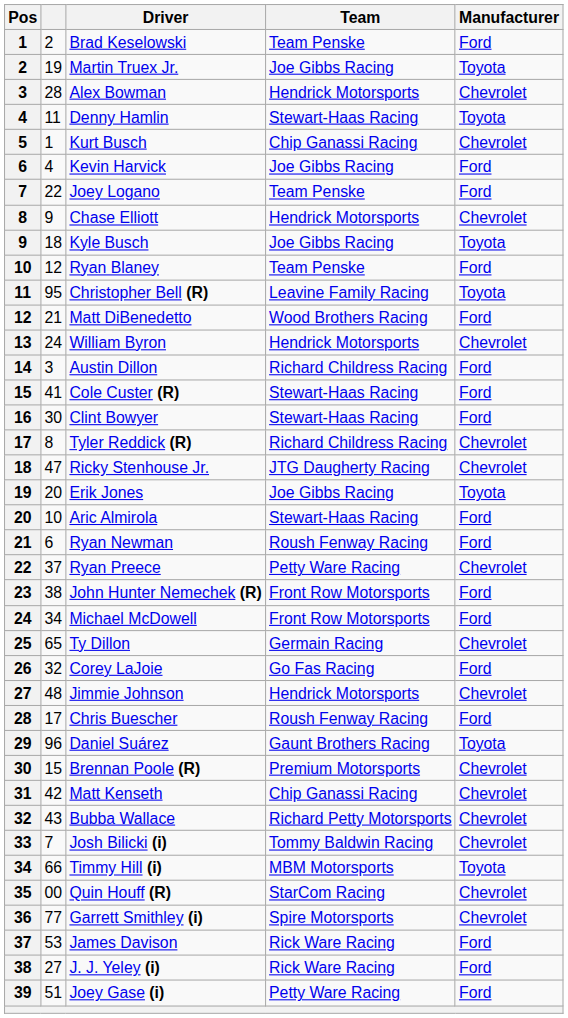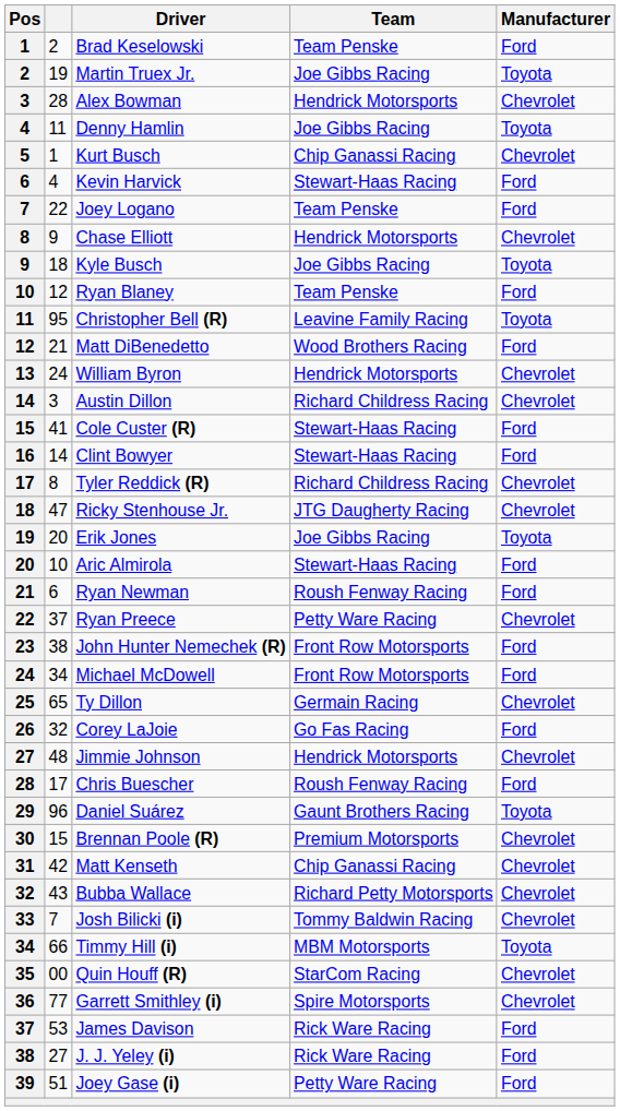 <table class="wikitable" style="font-size:95%">
 <tr>
 <th>Pos</th>
 <th></th>
 <th>Driver</th>
 <th>Team</th>
 <th>Manufacturer</th>
 </tr>
 <tr>
 <th>1</th>
 <td>2</td>
 <td><a href='#'>Brad Keselowski</a></td>
 <td><a href='#'>Team Penske</a></td>
 <td><a href='#'>Ford</a></td>
 </tr>
 <tr>
 <th>2</th>
 <td>19</td>
 <td><a href='#'>Martin Truex Jr.</a></td>
 <td><a href='#'>Joe Gibbs Racing</a></td>
 <td><a href='#'>Toyota</a></td>
 </tr>
 <tr>
 <th>3</th>
 <td>28</td>
 <td><a href='#'>Alex Bowman</a></td>
 <td><a href='#'>Hendrick Motorsports</a></td>
 <td><a href='#'>Chevrolet</a></td>
 </tr>
 <tr>
 <th>4</th>
 <td>11</td>
 <td><a href='#'>Denny Hamlin</a></td>
-<td><a href='#'>Stewart-Haas Racing</a></td>
+<td><a href='#'>Joe Gibbs Racing</a></td>
 <td><a href='#'>Toyota</a></td>
 </tr>
 <tr>
 <th>5</th>
 <td>1</td>
 <td><a href='#'>Kurt Busch</a></td>
 <td><a href='#'>Chip Ganassi Racing</a></td>
 <td><a href='#'>Chevrolet</a></td>
 </tr>
 <tr>
 <th>6</th>
 <td>4</td>
 <td><a href='#'>Kevin Harvick</a></td>
-<td><a href='#'>Joe Gibbs Racing</a></td>
+<td><a href='#'>Stewart-Haas Racing</a></td>
 <td><a href='#'>Ford</a></td>
 </tr>
 <tr>
 <th>7</th>
 <td>22</td>
 <td><a href='#'>Joey Logano</a></td>
 <td><a href='#'>Team Penske</a></td>
 <td><a href='#'>Ford</a></td>
 </tr>
 <tr>
 <th>8</th>
 <td>9</td>
 <td><a href='#'>Chase Elliott</a></td>
 <td><a href='#'>Hendrick Motorsports</a></td>
 <td><a href='#'>Chevrolet</a></td>
 </tr>
 <tr>
 <th>9</th>
 <td>18</td>
 <td><a href='#'>Kyle Busch</a></td>
 <td><a href='#'>Joe Gibbs Racing</a></td>
 <td><a href='#'>Toyota</a></td>
 </tr>
 <tr>
 <th>10</th>
 <td>12</td>
 <td><a href='#'>Ryan Blaney</a></td>
 <td><a href='#'>Team Penske</a></td>
 <td><a href='#'>Ford</a></td>
 </tr>
 <tr>
 <th>11</th>
 <td>95</td>
 <td><a href='#'>Christopher Bell</a> <strong>(R)</strong></td>
 <td><a href='#'>Leavine Family Racing</a></td>
 <td><a href='#'>Toyota</a></td>
 </tr>
 <tr>
 <th>12</th>
 <td>21</td>
 <td><a href='#'>Matt DiBenedetto</a></td>
 <td><a href='#'>Wood Brothers Racing</a></td>
 <td><a href='#'>Ford</a></td>
 </tr>
 <tr>
 <th>13</th>
 <td>24</td>
 <td><a href='#'>William Byron</a></td>
 <td><a href='#'>Hendrick Motorsports</a></td>
 <td><a href='#'>Chevrolet</a></td>
 </tr>
 <tr>
 <th>14</th>
 <td>3</td>
 <td><a href='#'>Austin Dillon</a></td>
 <td><a href='#'>Richard Childress Racing</a></td>
-<td><a href='#'>Ford</a></td>
+<td><a href='#'>Chevrolet</a></td>
 </tr>
 <tr>
 <th>15</th>
 <td>41</td>
 <td><a href='#'>Cole Custer</a> <strong>(R)</strong></td>
 <td><a href='#'>Stewart-Haas Racing</a></td>
 <td><a href='#'>Ford</a></td>
 </tr>
 <tr>
 <th>16</th>
-<td>30</td>
+<td>14</td>
 <td><a href='#'>Clint Bowyer</a></td>
 <td><a href='#'>Stewart-Haas Racing</a></td>
 <td><a href='#'>Ford</a></td>
 </tr>
 <tr>
 <th>17</th>
 <td>8</td>
 <td><a href='#'>Tyler Reddick</a> <strong>(R)</strong></td>
 <td><a href='#'>Richard Childress Racing</a></td>
 <td><a href='#'>Chevrolet</a></td>
 </tr>
 <tr>
 <th>18</th>
 <td>47</td>
 <td><a href='#'>Ricky Stenhouse Jr.</a></td>
 <td><a href='#'>JTG Daugherty Racing</a></td>
 <td><a href='#'>Chevrolet</a></td>
 </tr>
 <tr>
 <th>19</th>
 <td>20</td>
 <td><a href='#'>Erik Jones</a></td>
 <td><a href='#'>Joe Gibbs Racing</a></td>
 <td><a href='#'>Toyota</a></td>
 </tr>
 <tr>
 <th>20</th>
 <td>10</td>
 <td><a href='#'>Aric Almirola</a></td>
 <td><a href='#'>Stewart-Haas Racing</a></td>
 <td><a href='#'>Ford</a></td>
 </tr>
 <tr>
 <th>21</th>
 <td>6</td>
 <td><a href='#'>Ryan Newman</a></td>
 <td><a href='#'>Roush Fenway Racing</a></td>
 <td><a href='#'>Ford</a></td>
 </tr>
 <tr>
 <th>22</th>
 <td>37</td>
 <td><a href='#'>Ryan Preece</a></td>
 <td><a href='#'>Petty Ware Racing</a></td>
 <td><a href='#'>Chevrolet</a></td>
 </tr>
 <tr>
 <th>23</th>
 <td>38</td>
 <td><a href='#'>John Hunter Nemechek</a> <strong>(R)</strong></td>
 <td><a href='#'>Front Row Motorsports</a></td>
 <td><a href='#'>Ford</a></td>
 </tr>
 <tr>
 <th>24</th>
 <td>34</td>
 <td><a href='#'>Michael McDowell</a></td>
 <td><a href='#'>Front Row Motorsports</a></td>
 <td><a href='#'>Ford</a></td>
 </tr>
 <tr>
 <th>25</th>
 <td>65</td>
 <td><a href='#'>Ty Dillon</a></td>
 <td><a href='#'>Germain Racing</a></td>
 <td><a href='#'>Chevrolet</a></td>
 </tr>
 <tr>
 <th>26</th>
 <td>32</td>
 <td><a href='#'>Corey LaJoie</a></td>
 <td><a href='#'>Go Fas Racing</a></td>
 <td><a href='#'>Ford</a></td>
 </tr>
 <tr>
 <th>27</th>
 <td>48</td>
 <td><a href='#'>Jimmie Johnson</a></td>
 <td><a href='#'>Hendrick Motorsports</a></td>
 <td><a href='#'>Chevrolet</a></td>
 </tr>
 <tr>
 <th>28</th>
 <td>17</td>
 <td><a href='#'>Chris Buescher</a></td>
 <td><a href='#'>Roush Fenway Racing</a></td>
 <td><a href='#'>Ford</a></td>
 </tr>
 <tr>
 <th>29</th>
 <td>96</td>
 <td><a href='#'>Daniel Suárez</a></td>
 <td><a href='#'>Gaunt Brothers Racing</a></td>
 <td><a href='#'>Toyota</a></td>
 </tr>
 <tr>
 <th>30</th>
 <td>15</td>
 <td><a href='#'>Brennan Poole</a> <strong>(R)</strong></td>
 <td><a href='#'>Premium Motorsports</a></td>
 <td><a href='#'>Chevrolet</a></td>
 </tr>
 <tr>
 <th>31</th>
 <td>42</td>
 <td><a href='#'>Matt Kenseth</a></td>
 <td><a href='#'>Chip Ganassi Racing</a></td>
 <td><a href='#'>Chevrolet</a></td>
 </tr>
 <tr>
 <th>32</th>
 <td>43</td>
 <td><a href='#'>Bubba Wallace</a></td>
 <td><a href='#'>Richard Petty Motorsports</a></td>
 <td><a href='#'>Chevrolet</a></td>
 </tr>
 <tr>
 <th>33</th>
 <td>7</td>
 <td><a href='#'>Josh Bilicki</a> <strong>(i)</strong></td>
 <td><a href='#'>Tommy Baldwin Racing</a></td>
 <td><a href='#'>Chevrolet</a></td>
 </tr>
 <tr>
 <th>34</th>
 <td>66</td>
 <td><a href='#'>Timmy Hill</a> <strong>(i)</strong></td>
 <td><a href='#'>MBM Motorsports</a></td>
 <td><a href='#'>Toyota</a></td>
 </tr>
 <tr>
 <th>35</th>
 <td>00</td>
 <td><a href='#'>Quin Houff</a> <strong>(R)</strong></td>
 <td><a href='#'>StarCom Racing</a></td>
 <td><a href='#'>Chevrolet</a></td>
 </tr>
 <tr>
 <th>36</th>
 <td>77</td>
 <td><a href='#'>Garrett Smithley</a> <strong>(i)</strong></td>
 <td><a href='#'>Spire Motorsports</a></td>
 <td><a href='#'>Chevrolet</a></td>
 </tr>
 <tr>
 <th>37</th>
 <td>53</td>
 <td><a href='#'>James Davison</a></td>
 <td><a href='#'>Rick Ware Racing</a></td>
 <td><a href='#'>Ford</a></td>
 </tr>
 <tr>
 <th>38</th>
 <td>27</td>
 <td><a href='#'>J. J. Yeley</a> <strong>(i)</strong></td>
 <td><a href='#'>Rick Ware Racing</a></td>
 <td><a href='#'>Ford</a></td>
 </tr>
 <tr>
 <th>39</th>
 <td>51</td>
 <td><a href='#'>Joey Gase</a> <strong>(i)</strong></td>
 <td><a href='#'>Petty Ware Racing</a></td>
 <td><a href='#'>Ford</a></td>
 </tr>
 <tr>
 <th colspan="7"></th>
 </tr>
 </table>
